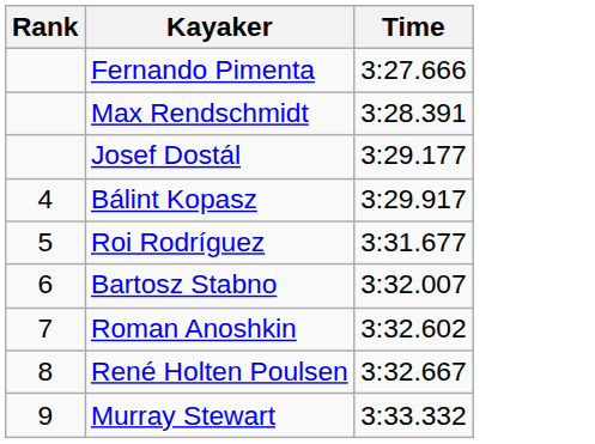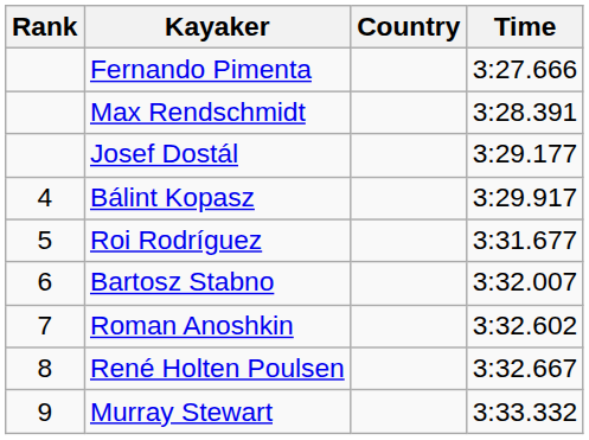 <table class="wikitable" style="text-align:center">
 <tr>
 <th>Rank</th>
 <th>Kayaker</th>
+<th>Country</th>
 <th>Time</th>
 </tr>
 <tr>
 <td></td>
 <td align="left"><a href='#'>Fernando Pimenta</a></td>
+<td align="left"></td>
 <td>3:27.666</td>
 </tr>
 <tr>
 <td></td>
 <td align="left"><a href='#'>Max Rendschmidt</a></td>
+<td align="left"></td>
 <td>3:28.391</td>
 </tr>
 <tr>
 <td></td>
 <td align="left"><a href='#'>Josef Dostál</a></td>
+<td align="left"></td>
 <td>3:29.177</td>
 </tr>
 <tr>
 <td>4</td>
 <td align="left"><a href='#'>Bálint Kopasz</a></td>
+<td align="left"></td>
 <td>3:29.917</td>
 </tr>
 <tr>
 <td>5</td>
 <td align="left"><a href='#'>Roi Rodríguez</a></td>
+<td align="left"></td>
 <td>3:31.677</td>
 </tr>
 <tr>
 <td>6</td>
 <td align="left"><a href='#'>Bartosz Stabno</a></td>
+<td align="left"></td>
 <td>3:32.007</td>
 </tr>
 <tr>
 <td>7</td>
 <td align="left"><a href='#'>Roman Anoshkin</a></td>
+<td align="left"></td>
 <td>3:32.602</td>
 </tr>
 <tr>
 <td>8</td>
 <td align="left"><a href='#'>René Holten Poulsen</a></td>
+<td align="left"></td>
 <td>3:32.667</td>
 </tr>
 <tr>
 <td>9</td>
 <td align="left"><a href='#'>Murray Stewart</a></td>
+<td align="left"></td>
 <td>3:33.332</td>
 </tr>
 </table>
